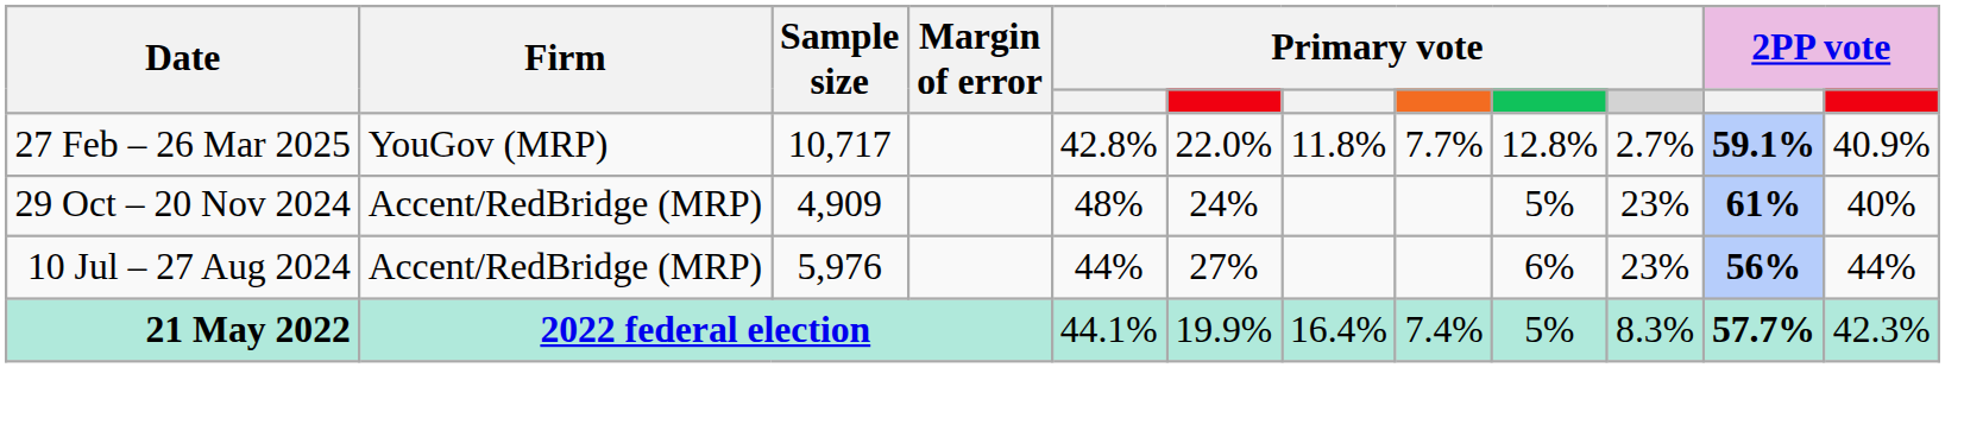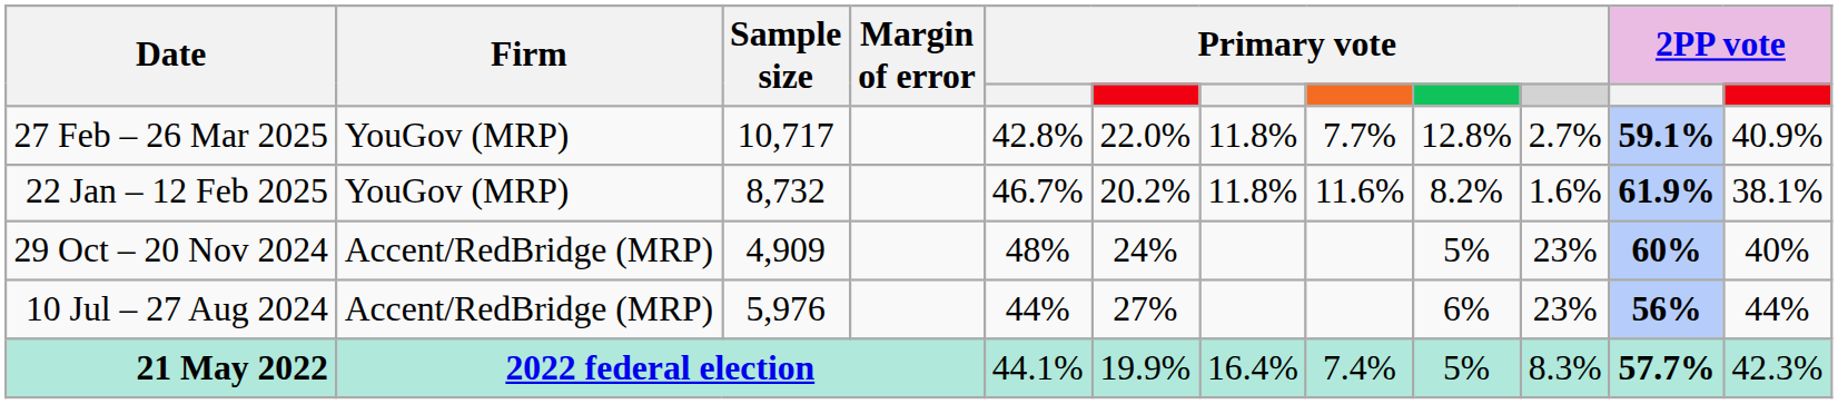 <table class="nowrap wikitable tpl-blanktable" style=text-align:center;font-size:90%>
 <tr>
 <th rowspan=2>Date</th>
 <th rowspan=2>Firm</th>
 <th rowspan=2>Sample<br>size</th>
 <th rowspan=2>Margin<br>of error</th>
 <th colspan=6>Primary vote</th>
 <th colspan=2 class=unsortable style=background:#ebbce3><a href='#'>2PP vote</a></th>
 </tr>
 <tr>
 <th class="unsortable" style=background:></th>
 <th class="unsortable" style="background:#F00011"></th>
 <th class=unsortable style=background:></th>
 <th class=unsortable style=background:#f36c21></th>
 <th class=unsortable style=background:#10C25B></th>
 <th class=unsortable style=background:lightgray></th>
 <th class="unsortable" style=background:></th>
 <th class="unsortable" style="background:#F00011"></th>
 </tr>
 <tr>
 <td align=right>27 Feb – 26 Mar 2025</td>
 <td align=left>YouGov (MRP)</td>
 <td>10,717</td>
 <td></td>
 <td>42.8%</td>
 <td>22.0%</td>
 <td>11.8%</td>
 <td>7.7%</td>
 <td>12.8%</td>
 <td>2.7%</td>
 <th style="background:#B6CDFB">59.1%</th>
 <td>40.9%</td>
 </tr>
 <tr>
+<td align=right>22 Jan – 12 Feb 2025</td>
+<td align=left>YouGov (MRP)</td>
+<td>8,732</td>
+<td></td>
+<td>46.7%</td>
+<td>20.2%</td>
+<td>11.8%</td>
+<td>11.6%</td>
+<td>8.2%</td>
+<td>1.6%</td>
+<th style="background:#B6CDFB">61.9%</th>
+<td>38.1%</td>
+</tr>
+<tr>
 <td align=right>29 Oct – 20 Nov 2024</td>
 <td align=left>Accent/RedBridge (MRP)</td>
 <td>4,909</td>
 <td></td>
 <td>48%</td>
 <td>24%</td>
 <td></td>
 <td></td>
 <td>5%</td>
 <td>23%</td>
-<th style="background:#B6CDFB">61%</th>
+<th style="background:#B6CDFB">60%</th>
 <td>40%</td>
 </tr>
 <tr>
 <td align=right>10 Jul – 27 Aug 2024</td>
 <td align=left>Accent/RedBridge (MRP)</td>
 <td>5,976</td>
 <td></td>
 <td>44%</td>
 <td>27%</td>
 <td></td>
 <td></td>
 <td>6%</td>
 <td>23%</td>
 <th style="background:#B6CDFB">56%</th>
 <td>44%</td>
 </tr>
 <tr style="background:#b0e9db">
 <td style="text-align:right" data-sort-value="21-May-2022"><strong>21 May 2022</strong></td>
 <td colspan="3" style="text-align:center"><strong><a href='#'>2022 federal election</a></strong></td>
 <td>44.1%</td>
 <td>19.9%</td>
 <td>16.4%</td>
 <td>7.4%</td>
 <td>5%</td>
 <td>8.3%</td>
 <td><strong>57.7%</strong></td>
 <td>42.3%</td>
 </tr>
 </table>
